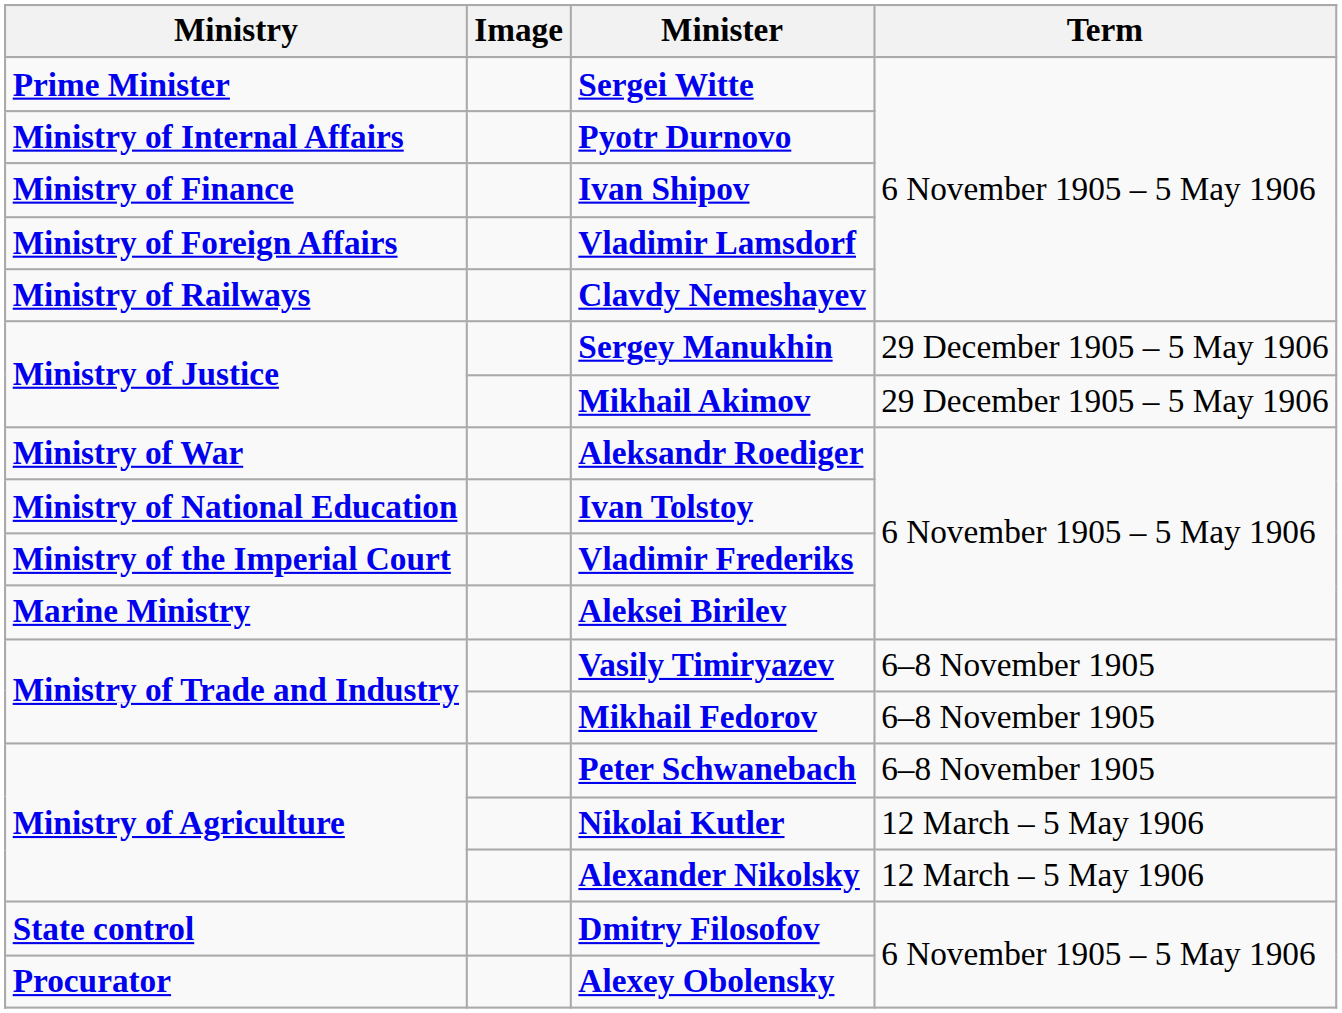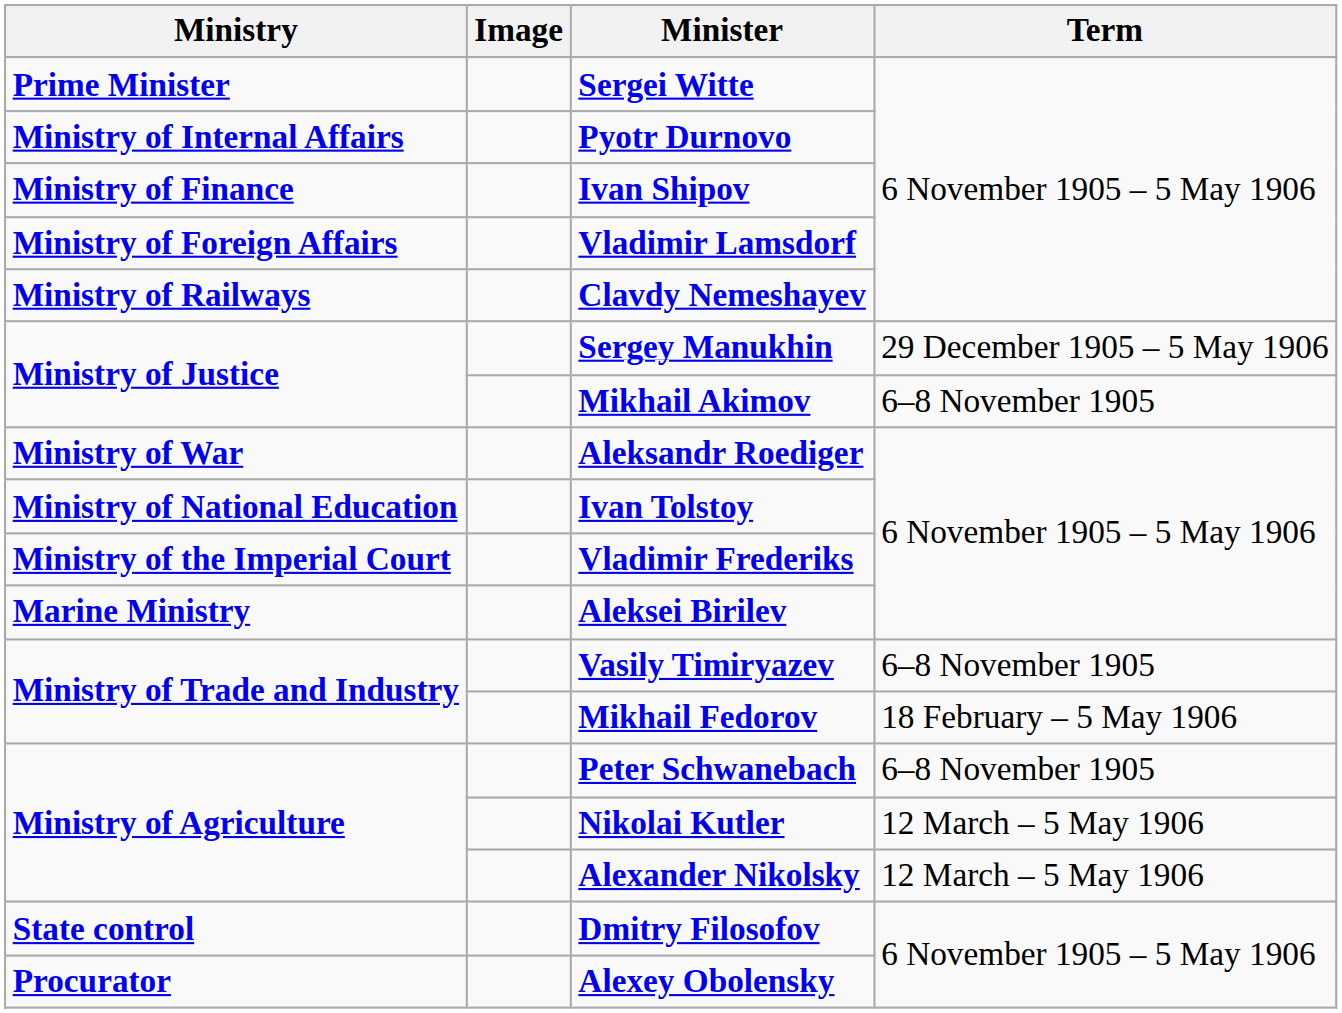 <table class="wikitable">
 <tr>
 <th>Ministry</th>
 <th>Image</th>
 <th>Minister</th>
 <th>Term</th>
 </tr>
 <tr>
 <td><strong><a href='#'>Prime Minister</a></strong></td>
 <td></td>
 <td><strong><a href='#'>Sergei Witte</a></strong></td>
 <td rowspan="5">6 November 1905 – 5 May 1906</td>
 </tr>
 <tr>
 <td><strong><a href='#'>Ministry of Internal Affairs</a></strong></td>
 <td></td>
 <td><a href='#'><strong>Pyotr Durnovo</strong></a></td>
 </tr>
 <tr>
 <td><strong><a href='#'>Ministry of Finance</a></strong></td>
 <td></td>
 <td><strong><a href='#'>Ivan Shipov</a></strong></td>
 </tr>
 <tr>
 <td><strong><a href='#'>Ministry of Foreign Affairs</a></strong></td>
 <td></td>
 <td><strong><a href='#'>Vladimir Lamsdorf</a></strong></td>
 </tr>
 <tr>
 <td><strong><a href='#'>Ministry of Railways</a></strong></td>
 <td></td>
 <td><strong><a href='#'>Clavdy Nemeshayev</a></strong></td>
 </tr>
 <tr>
 <td rowspan=2><strong><a href='#'>Ministry of Justice</a></strong></td>
 <td></td>
 <td><strong><a href='#'>Sergey Manukhin</a></strong></td>
 <td>29 December 1905 – 5 May 1906</td>
 </tr>
 <tr>
 <td></td>
 <td><strong><a href='#'>Mikhail Akimov</a></strong></td>
-<td>29 December 1905 – 5 May 1906</td>
+<td>6–8 November 1905</td>
 </tr>
 <tr>
 <td><strong><a href='#'>Ministry of War</a></strong></td>
 <td></td>
 <td><strong><a href='#'>Aleksandr Roediger</a></strong></td>
 <td rowspan="4">6 November 1905 – 5 May 1906</td>
 </tr>
 <tr>
 <td><strong><a href='#'>Ministry of National Education</a></strong></td>
 <td></td>
 <td><a href='#'><strong>Ivan Tolstoy</strong></a></td>
 </tr>
 <tr>
 <td><strong><a href='#'>Ministry of the Imperial Court</a></strong></td>
 <td></td>
 <td><strong><a href='#'>Vladimir Frederiks</a></strong></td>
 </tr>
 <tr>
 <td><strong><a href='#'>Marine Ministry</a></strong></td>
 <td></td>
 <td><strong><a href='#'>Aleksei Birilev</a></strong></td>
 </tr>
 <tr>
 <td rowspan=2><strong><a href='#'>Ministry of Trade and Industry</a></strong></td>
 <td></td>
 <td><a href='#'><strong>Vasily Timiryazev</strong></a></td>
 <td>6–8 November 1905</td>
 </tr>
 <tr>
 <td></td>
 <td><strong><a href='#'>Mikhail Fedorov</a></strong></td>
-<td>6–8 November 1905</td>
+<td>18 February – 5 May 1906</td>
 </tr>
 <tr>
 <td rowspan="3"><strong><a href='#'>Ministry of Agriculture</a></strong></td>
 <td></td>
 <td><a href='#'><strong>Peter Schwanebach</strong></a></td>
 <td>6–8 November 1905</td>
 </tr>
 <tr>
 <td></td>
 <td><strong><a href='#'>Nikolai Kutler</a></strong></td>
 <td>12 March – 5 May 1906</td>
 </tr>
 <tr>
 <td></td>
 <td><strong><a href='#'>Alexander Nikolsky</a></strong></td>
 <td>12 March – 5 May 1906</td>
 </tr>
 <tr>
 <td><strong><a href='#'>State control</a></strong></td>
 <td></td>
 <td><a href='#'><strong>Dmitry Filosofov</strong></a></td>
 <td rowspan="2">6 November 1905 – 5 May 1906</td>
 </tr>
 <tr>
 <td><strong><a href='#'>Procurator</a></strong></td>
 <td></td>
 <td><strong><a href='#'>Alexey Obolensky</a></strong></td>
 </tr>
 </table>
